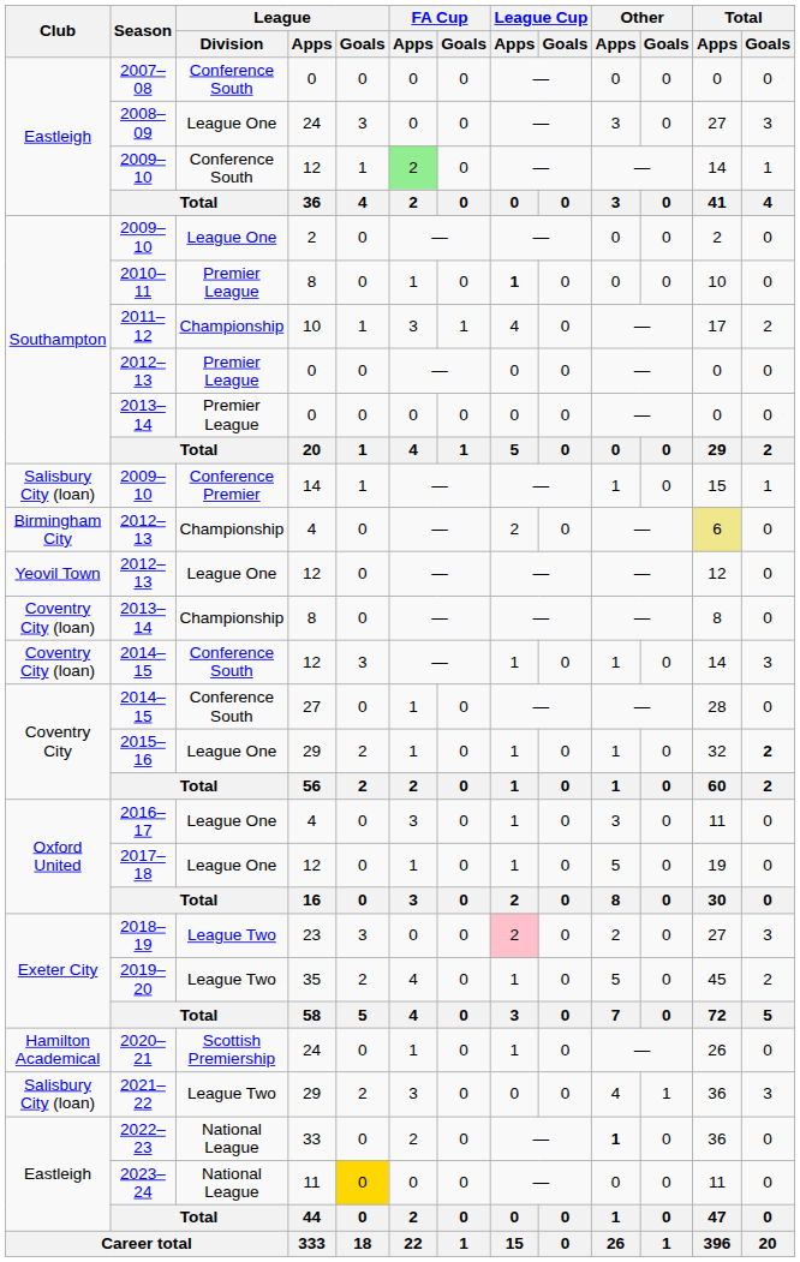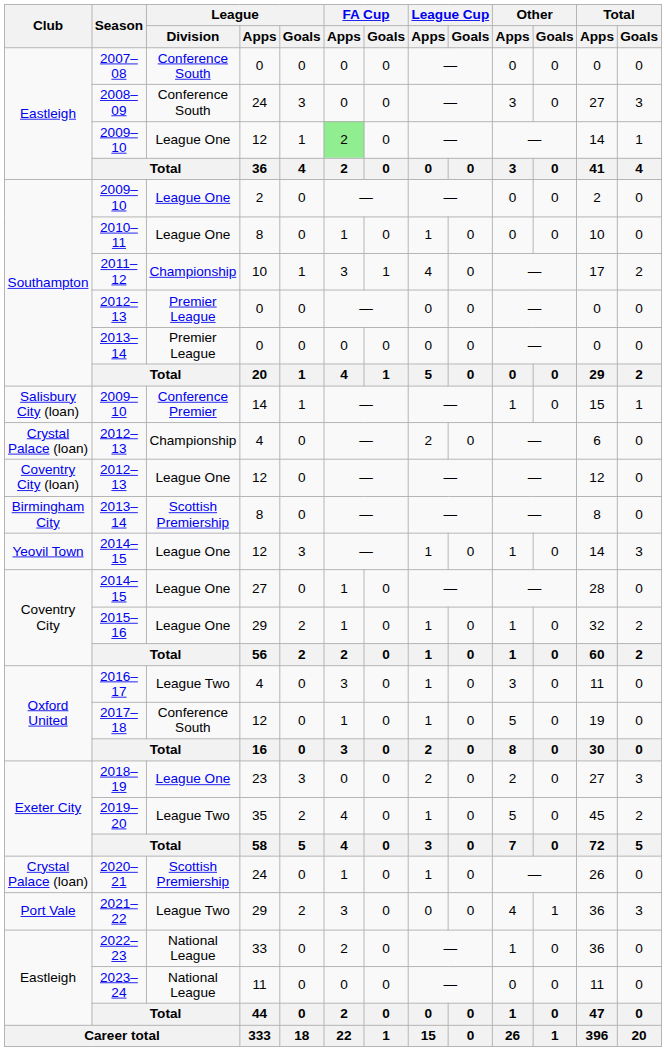 <table class=wikitable style="text-align:center">
 <tr>
 <th rowspan=2>Club</th>
 <th rowspan=2>Season</th>
 <th colspan=3>League</th>
 <th colspan=2><a href='#'>FA Cup</a></th>
 <th colspan=2><a href='#'>League Cup</a></th>
 <th colspan=2>Other</th>
 <th colspan=2>Total</th>
 </tr>
 <tr>
 <th>Division</th>
 <th>Apps</th>
 <th>Goals</th>
 <th>Apps</th>
 <th>Goals</th>
 <th>Apps</th>
 <th>Goals</th>
 <th>Apps</th>
 <th>Goals</th>
 <th>Apps</th>
 <th>Goals</th>
 </tr>
 <tr>
 <td rowspan=4><a href='#'>Eastleigh</a></td>
 <td><a href='#'>2007–08</a></td>
 <td><a href='#'>Conference South</a></td>
 <td>0</td>
 <td>0</td>
 <td>0</td>
 <td>0</td>
 <td colspan=2>—</td>
 <td>0</td>
 <td>0</td>
 <td>0</td>
 <td>0</td>
 </tr>
 <tr>
 <td><a href='#'>2008–09</a></td>
-<td>League One</td>
+<td>Conference South</td>
 <td>24</td>
 <td>3</td>
 <td>0</td>
 <td>0</td>
 <td colspan=2>—</td>
 <td>3</td>
 <td>0</td>
 <td>27</td>
 <td>3</td>
 </tr>
 <tr>
 <td><a href='#'>2009–10</a></td>
-<td>Conference South</td>
+<td>League One</td>
 <td>12</td>
 <td>1</td>
 <td style="background: lightgreen;">2</td>
 <td>0</td>
 <td colspan=2>—</td>
 <td colspan=2>—</td>
 <td>14</td>
 <td>1</td>
 </tr>
 <tr>
 <th colspan=2>Total</th>
 <th>36</th>
 <th>4</th>
 <th>2</th>
 <th>0</th>
 <th>0</th>
 <th>0</th>
 <th>3</th>
 <th>0</th>
 <th>41</th>
 <th>4</th>
 </tr>
 <tr>
 <td rowspan=6><a href='#'>Southampton</a></td>
 <td><a href='#'>2009–10</a></td>
 <td><a href='#'>League One</a></td>
 <td>2</td>
 <td>0</td>
 <td colspan=2>—</td>
 <td colspan=2>—</td>
 <td>0</td>
 <td>0</td>
 <td>2</td>
 <td>0</td>
 </tr>
 <tr>
 <td><a href='#'>2010–11</a></td>
-<td><a href='#'>Premier League</a></td>
+<td>League One</td>
 <td>8</td>
 <td>0</td>
 <td>1</td>
 <td>0</td>
-<td><strong>1</strong></td>
+<td>1</td>
 <td>0</td>
 <td>0</td>
 <td>0</td>
 <td>10</td>
 <td>0</td>
 </tr>
 <tr>
 <td><a href='#'>2011–12</a></td>
 <td><a href='#'>Championship</a></td>
 <td>10</td>
 <td>1</td>
 <td>3</td>
 <td>1</td>
 <td>4</td>
 <td>0</td>
 <td colspan=2>—</td>
 <td>17</td>
 <td>2</td>
 </tr>
 <tr>
 <td><a href='#'>2012–13</a></td>
 <td><a href='#'>Premier League</a></td>
 <td>0</td>
 <td>0</td>
 <td colspan=2>—</td>
 <td>0</td>
 <td>0</td>
 <td colspan=2>—</td>
 <td>0</td>
 <td>0</td>
 </tr>
 <tr>
 <td><a href='#'>2013–14</a></td>
 <td>Premier League</td>
 <td>0</td>
 <td>0</td>
 <td>0</td>
 <td>0</td>
 <td>0</td>
 <td>0</td>
 <td colspan=2>—</td>
 <td>0</td>
 <td>0</td>
 </tr>
 <tr>
 <th colspan=2>Total</th>
 <th>20</th>
 <th>1</th>
 <th>4</th>
 <th>1</th>
 <th>5</th>
 <th>0</th>
 <th>0</th>
 <th>0</th>
 <th>29</th>
 <th>2</th>
 </tr>
 <tr>
 <td><a href='#'>Salisbury City</a> (loan)</td>
 <td><a href='#'>2009–10</a></td>
 <td><a href='#'>Conference Premier</a></td>
 <td>14</td>
 <td>1</td>
 <td colspan=2>—</td>
 <td colspan=2>—</td>
 <td>1</td>
 <td>0</td>
 <td>15</td>
 <td>1</td>
 </tr>
 <tr>
-<td><a href='#'>Birmingham City</a></td>
+<td><a href='#'>Crystal Palace</a> (loan)</td>
 <td><a href='#'>2012–13</a></td>
 <td>Championship</td>
 <td>4</td>
 <td>0</td>
 <td colspan=2>—</td>
 <td>2</td>
 <td>0</td>
 <td colspan=2>—</td>
-<td style="background: khaki;">6</td>
+<td>6</td>
 <td>0</td>
 </tr>
 <tr>
-<td><a href='#'>Yeovil Town</a></td>
+<td><a href='#'>Coventry City</a> (loan)</td>
 <td><a href='#'>2012–13</a></td>
 <td>League One</td>
 <td>12</td>
 <td>0</td>
 <td colspan=2>—</td>
 <td colspan=2>—</td>
 <td colspan=2>—</td>
 <td>12</td>
 <td>0</td>
 </tr>
 <tr>
-<td><a href='#'>Coventry City</a> (loan)</td>
+<td><a href='#'>Birmingham City</a></td>
 <td><a href='#'>2013–14</a></td>
-<td>Championship</td>
+<td><a href='#'>Scottish Premiership</a></td>
 <td>8</td>
 <td>0</td>
 <td colspan=2>—</td>
 <td colspan=2>—</td>
 <td colspan=2>—</td>
 <td>8</td>
 <td>0</td>
 </tr>
 <tr>
-<td><a href='#'>Coventry City</a> (loan)</td>
+<td><a href='#'>Yeovil Town</a></td>
 <td><a href='#'>2014–15</a></td>
-<td><a href='#'>Conference South</a></td>
+<td>League One</td>
 <td>12</td>
 <td>3</td>
 <td colspan=2>—</td>
 <td>1</td>
 <td>0</td>
 <td>1</td>
 <td>0</td>
 <td>14</td>
 <td>3</td>
 </tr>
 <tr>
 <td rowspan=3>Coventry City</td>
 <td><a href='#'>2014–15</a></td>
-<td>Conference South</td>
+<td>League One</td>
 <td>27</td>
 <td>0</td>
 <td>1</td>
 <td>0</td>
 <td colspan=2>—</td>
 <td colspan=2>—</td>
 <td>28</td>
 <td>0</td>
 </tr>
 <tr>
 <td><a href='#'>2015–16</a></td>
 <td>League One</td>
 <td>29</td>
 <td>2</td>
 <td>1</td>
 <td>0</td>
 <td>1</td>
 <td>0</td>
 <td>1</td>
 <td>0</td>
 <td>32</td>
-<td><strong>2</strong></td>
+<td>2</td>
 </tr>
 <tr>
 <th colspan=2>Total</th>
 <th>56</th>
 <th>2</th>
 <th>2</th>
 <th>0</th>
 <th>1</th>
 <th>0</th>
 <th>1</th>
 <th>0</th>
 <th>60</th>
 <th>2</th>
 </tr>
 <tr>
 <td rowspan="3"><a href='#'>Oxford United</a></td>
 <td><a href='#'>2016–17</a></td>
-<td>League One</td>
+<td>League Two</td>
 <td>4</td>
 <td>0</td>
 <td>3</td>
 <td>0</td>
 <td>1</td>
 <td>0</td>
 <td>3</td>
 <td>0</td>
 <td>11</td>
 <td>0</td>
 </tr>
 <tr>
 <td><a href='#'>2017–18</a></td>
-<td>League One</td>
+<td>Conference South</td>
 <td>12</td>
 <td>0</td>
 <td>1</td>
 <td>0</td>
 <td>1</td>
 <td>0</td>
 <td>5</td>
 <td>0</td>
 <td>19</td>
 <td>0</td>
 </tr>
 <tr>
 <th colspan="2">Total</th>
 <th>16</th>
 <th>0</th>
 <th>3</th>
 <th>0</th>
 <th>2</th>
 <th>0</th>
 <th>8</th>
 <th>0</th>
 <th>30</th>
 <th>0</th>
 </tr>
 <tr>
 <td rowspan="3"><a href='#'>Exeter City</a></td>
 <td><a href='#'>2018–19</a></td>
-<td><a href='#'>League Two</a></td>
+<td><a href='#'>League One</a></td>
 <td>23</td>
 <td>3</td>
 <td>0</td>
 <td>0</td>
-<td style="background: pink;">2</td>
+<td>2</td>
 <td>0</td>
 <td>2</td>
 <td>0</td>
 <td>27</td>
 <td>3</td>
 </tr>
 <tr>
 <td><a href='#'>2019–20</a></td>
 <td>League Two</td>
 <td>35</td>
 <td>2</td>
 <td>4</td>
 <td>0</td>
 <td>1</td>
 <td>0</td>
 <td>5</td>
 <td>0</td>
 <td>45</td>
 <td>2</td>
 </tr>
 <tr>
 <th colspan="2">Total</th>
 <th>58</th>
 <th>5</th>
 <th>4</th>
 <th>0</th>
 <th>3</th>
 <th>0</th>
 <th>7</th>
 <th>0</th>
 <th>72</th>
 <th>5</th>
 </tr>
 <tr>
-<td><a href='#'>Hamilton Academical</a></td>
+<td><a href='#'>Crystal Palace</a> (loan)</td>
 <td><a href='#'>2020–21</a></td>
 <td><a href='#'>Scottish Premiership</a></td>
 <td>24</td>
 <td>0</td>
 <td>1</td>
 <td>0</td>
 <td>1</td>
 <td>0</td>
 <td colspan=2>—</td>
 <td>26</td>
 <td>0</td>
 </tr>
 <tr>
-<td><a href='#'>Salisbury City</a> (loan)</td>
+<td><a href='#'>Port Vale</a></td>
 <td><a href='#'>2021–22</a></td>
 <td>League Two</td>
 <td>29</td>
 <td>2</td>
 <td>3</td>
 <td>0</td>
 <td>0</td>
 <td>0</td>
 <td>4</td>
 <td>1</td>
 <td>36</td>
 <td>3</td>
 </tr>
 <tr>
 <td rowspan=3>Eastleigh</td>
 <td><a href='#'>2022–23</a></td>
 <td>National League</td>
 <td>33</td>
 <td>0</td>
 <td>2</td>
 <td>0</td>
 <td colspan=2>—</td>
-<td><strong>1</strong></td>
+<td>1</td>
 <td>0</td>
 <td>36</td>
 <td>0</td>
 </tr>
 <tr>
 <td><a href='#'>2023–24</a></td>
 <td>National League</td>
 <td>11</td>
-<td style="background: gold;">0</td>
+<td>0</td>
 <td>0</td>
 <td>0</td>
 <td colspan=2>—</td>
 <td>0</td>
 <td>0</td>
 <td>11</td>
 <td>0</td>
 </tr>
 <tr>
 <th colspan="2">Total</th>
 <th>44</th>
 <th>0</th>
 <th>2</th>
 <th>0</th>
 <th>0</th>
 <th>0</th>
 <th>1</th>
 <th>0</th>
 <th>47</th>
 <th>0</th>
 </tr>
 <tr>
 <th colspan=3>Career total</th>
 <th>333</th>
 <th>18</th>
 <th>22</th>
 <th>1</th>
 <th>15</th>
 <th>0</th>
 <th>26</th>
 <th>1</th>
 <th>396</th>
 <th>20</th>
 </tr>
 </table>
